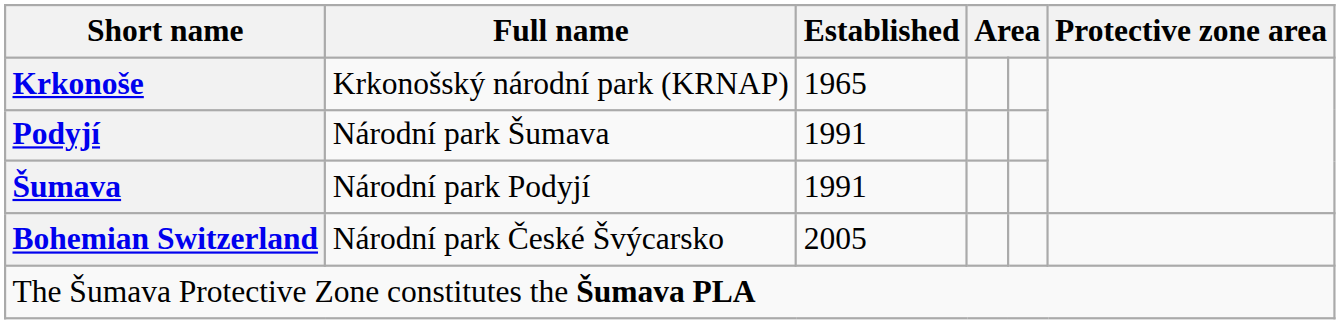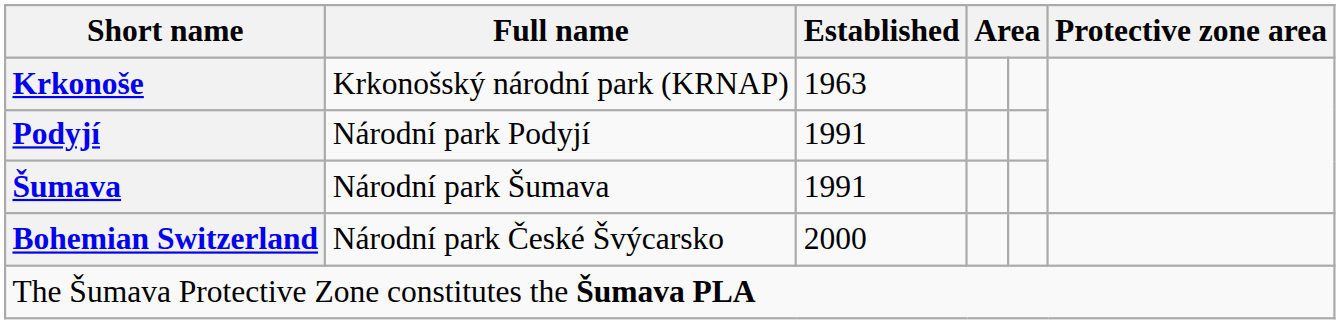 <table class = "wikitable" style = "font-size: 90%">
 <tr>
 <th>Short name</th>
 <th>Full name</th>
 <th>Established</th>
 <th colspan=2>Area</th>
 <th colspan=2>Protective zone area</th>
 </tr>
 <tr>
 <th style="text-align: left"><a href='#'>Krkonoše</a></th>
 <td>Krkonošský národní park (KRNAP)</td>
-<td>1965</td>
+<td>1963</td>
 <td></td>
 <td></td>
 </tr>
 <tr>
 <th style="text-align: left"><a href='#'>Podyjí</a></th>
-<td>Národní park Šumava</td>
+<td>Národní park Podyjí</td>
 <td>1991</td>
 <td></td>
 <td></td>
 </tr>
 <tr>
 <th style="text-align: left"><a href='#'>Šumava</a></th>
-<td>Národní park Podyjí</td>
+<td>Národní park Šumava</td>
 <td>1991</td>
 <td></td>
 <td> </td>
 </tr>
 <tr>
 <th style="text-align: left"><a href='#'>Bohemian Switzerland</a></th>
 <td>Národní park České Švýcarsko</td>
-<td>2005</td>
+<td>2000</td>
 <td></td>
 <td></td>
 <td></td>
 </tr>
 <tr>
 <td colspan=7> The Šumava Protective Zone constitutes the <strong>Šumava PLA</strong></td>
 </tr>
 </table>
